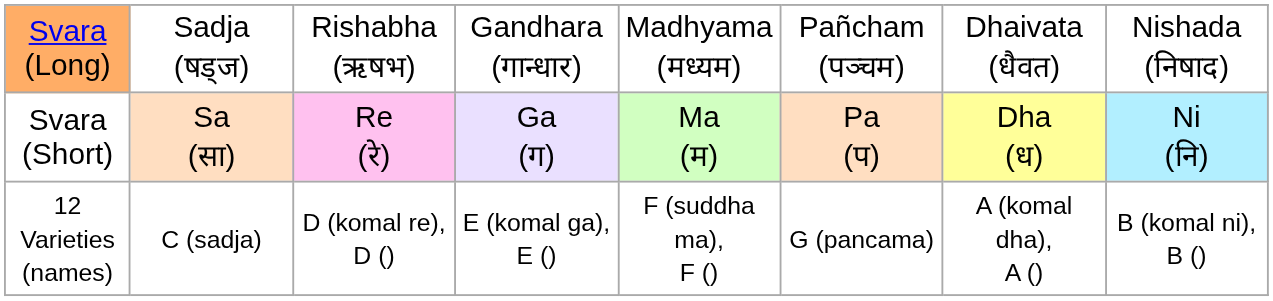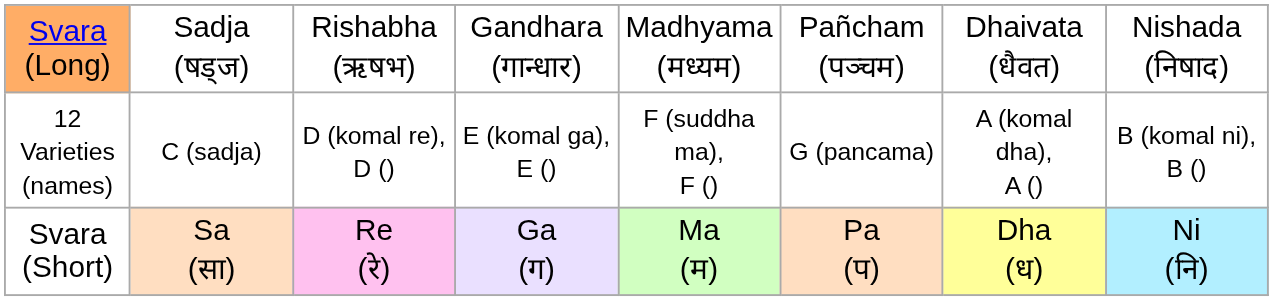 <table class="wikitable" align=center style = " background: transparent; ">
 <tr style="text-align: center;">
 <td width=60px style="background: #ffad66;"><a href='#'>Svara</a><br>(Long)</td>
 <td width=80px>Sadja<br>(षड्ज)</td>
 <td width=80px>Rishabha<br>(ऋषभ)</td>
 <td width= 80px>Gandhara<br>(गान्धार)</td>
 <td width= 80px>Madhyama<br>(मध्यम)</td>
 <td width=80px>Pañcham<br>(पञ्चम)</td>
 <td width= 80px>Dhaivata<br>(धैवत)</td>
 <td width=80px>Nishada<br>(निषाद)</td>
 </tr>
 <tr style="text-align: center;">
+<td><small>12 Varieties (names)</small></td>
+<td><small>C (sadja)</small></td>
+<td><small>D (komal re),<br>D ()</small></td>
+<td><small>E (komal ga),<br>E ()</small></td>
+<td><small>F (suddha ma),<br>F ()</small></td>
+<td><small>G (pancama)</small></td>
+<td><small>A (komal dha),<br>A ()</small></td>
+<td><small>B (komal ni),<br>B ()</small></td>
+</tr>
+<tr style="text-align: center;">
 <td>Svara<br>(Short)</td>
 <td style="background: #ffdec1;">Sa<br>(सा)</td>
 <td style="background: #ffc1ef;">Re<br>(रे)</td>
 <td style="background: #eae0ff;">Ga<br>(ग)</td>
 <td style="background: #d1ffc1;">Ma<br>(म)</td>
 <td style="background: #ffdec1;">Pa<br>(प)</td>
 <td style="background: #ffff99;">Dha<br>(ध)</td>
 <td style="background: #b2efff;">Ni<br>(नि)</td>
 </tr>
-<tr style="text-align: center;">
-<td><small>12 Varieties (names)</small></td>
-<td><small>C (sadja)</small></td>
-<td><small>D (komal re),<br>D ()</small></td>
-<td><small>E (komal ga),<br>E ()</small></td>
-<td><small>F (suddha ma),<br>F ()</small></td>
-<td><small>G (pancama)</small></td>
-<td><small>A (komal dha),<br>A ()</small></td>
-<td><small>B (komal ni),<br>B ()</small></td>
-</tr>
 </table>
